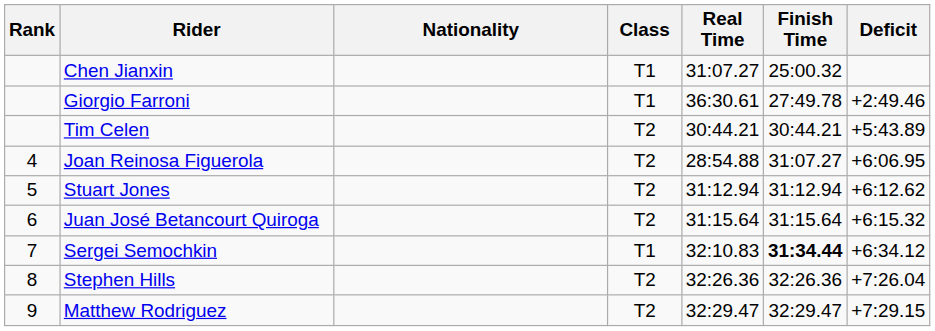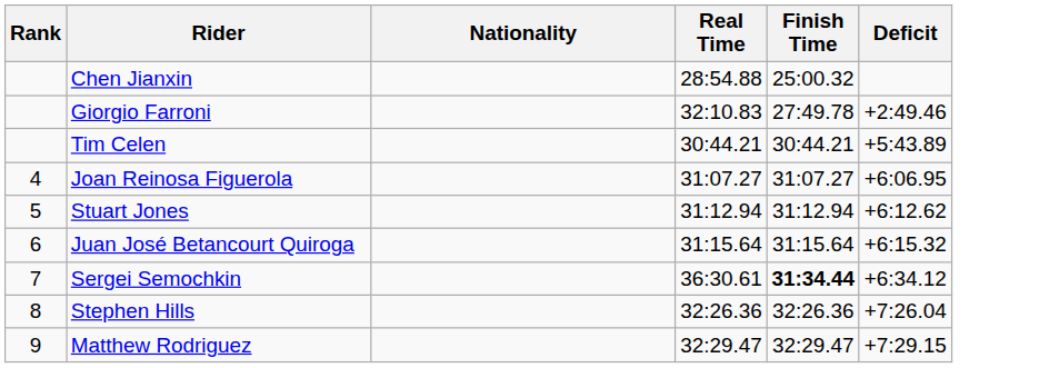 <table class="wikitable sortable" style="text-align:center">
 <tr style="background:#efefef;">
 <th width="30">Rank</th>
 <th width="225">Rider</th>
 <th width="225">Nationality</th>
-<th width="55">Class</th>
 <th width="55">Real Time</th>
 <th width="55">Finish Time</th>
 <th width="55">Deficit</th>
 </tr>
 <tr>
 <td></td>
 <td align="left"><a href='#'>Chen Jianxin</a></td>
 <td align="left"></td>
-<td>T1</td>
-<td>31:07.27</td>
+<td>28:54.88</td>
 <td>25:00.32</td>
 <td></td>
 </tr>
 <tr>
 <td></td>
 <td align="left"><a href='#'>Giorgio Farroni</a></td>
 <td align="left"></td>
-<td>T1</td>
-<td>36:30.61</td>
+<td>32:10.83</td>
 <td>27:49.78</td>
 <td>+2:49.46</td>
 </tr>
 <tr>
 <td></td>
 <td align="left"><a href='#'>Tim Celen</a></td>
 <td align="left"></td>
-<td>T2</td>
 <td>30:44.21</td>
 <td>30:44.21</td>
 <td>+5:43.89</td>
 </tr>
 <tr>
 <td>4</td>
 <td align="left"><a href='#'>Joan Reinosa Figuerola</a></td>
 <td align="left"></td>
-<td>T2</td>
-<td>28:54.88</td>
+<td>31:07.27</td>
 <td>31:07.27</td>
 <td>+6:06.95</td>
 </tr>
 <tr>
 <td>5</td>
 <td align="left"><a href='#'>Stuart Jones</a></td>
 <td align="left"></td>
-<td>T2</td>
 <td>31:12.94</td>
 <td>31:12.94</td>
 <td>+6:12.62</td>
 </tr>
 <tr>
 <td>6</td>
 <td align="left"><a href='#'>Juan José Betancourt Quiroga</a></td>
 <td align="left"></td>
-<td>T2</td>
 <td>31:15.64</td>
 <td>31:15.64</td>
 <td>+6:15.32</td>
 </tr>
 <tr>
 <td>7</td>
 <td align="left"><a href='#'>Sergei Semochkin</a></td>
 <td align="left"></td>
-<td>T1</td>
-<td>32:10.83</td>
+<td>36:30.61</td>
 <td><strong>31:34.44</strong></td>
 <td>+6:34.12</td>
 </tr>
 <tr>
 <td>8</td>
 <td align="left"><a href='#'>Stephen Hills</a></td>
 <td align="left"></td>
-<td>T2</td>
 <td>32:26.36</td>
 <td>32:26.36</td>
 <td>+7:26.04</td>
 </tr>
 <tr>
 <td>9</td>
 <td align="left"><a href='#'>Matthew Rodriguez</a></td>
 <td align="left"></td>
-<td>T2</td>
 <td>32:29.47</td>
 <td>32:29.47</td>
 <td>+7:29.15</td>
 </tr>
 </table>
